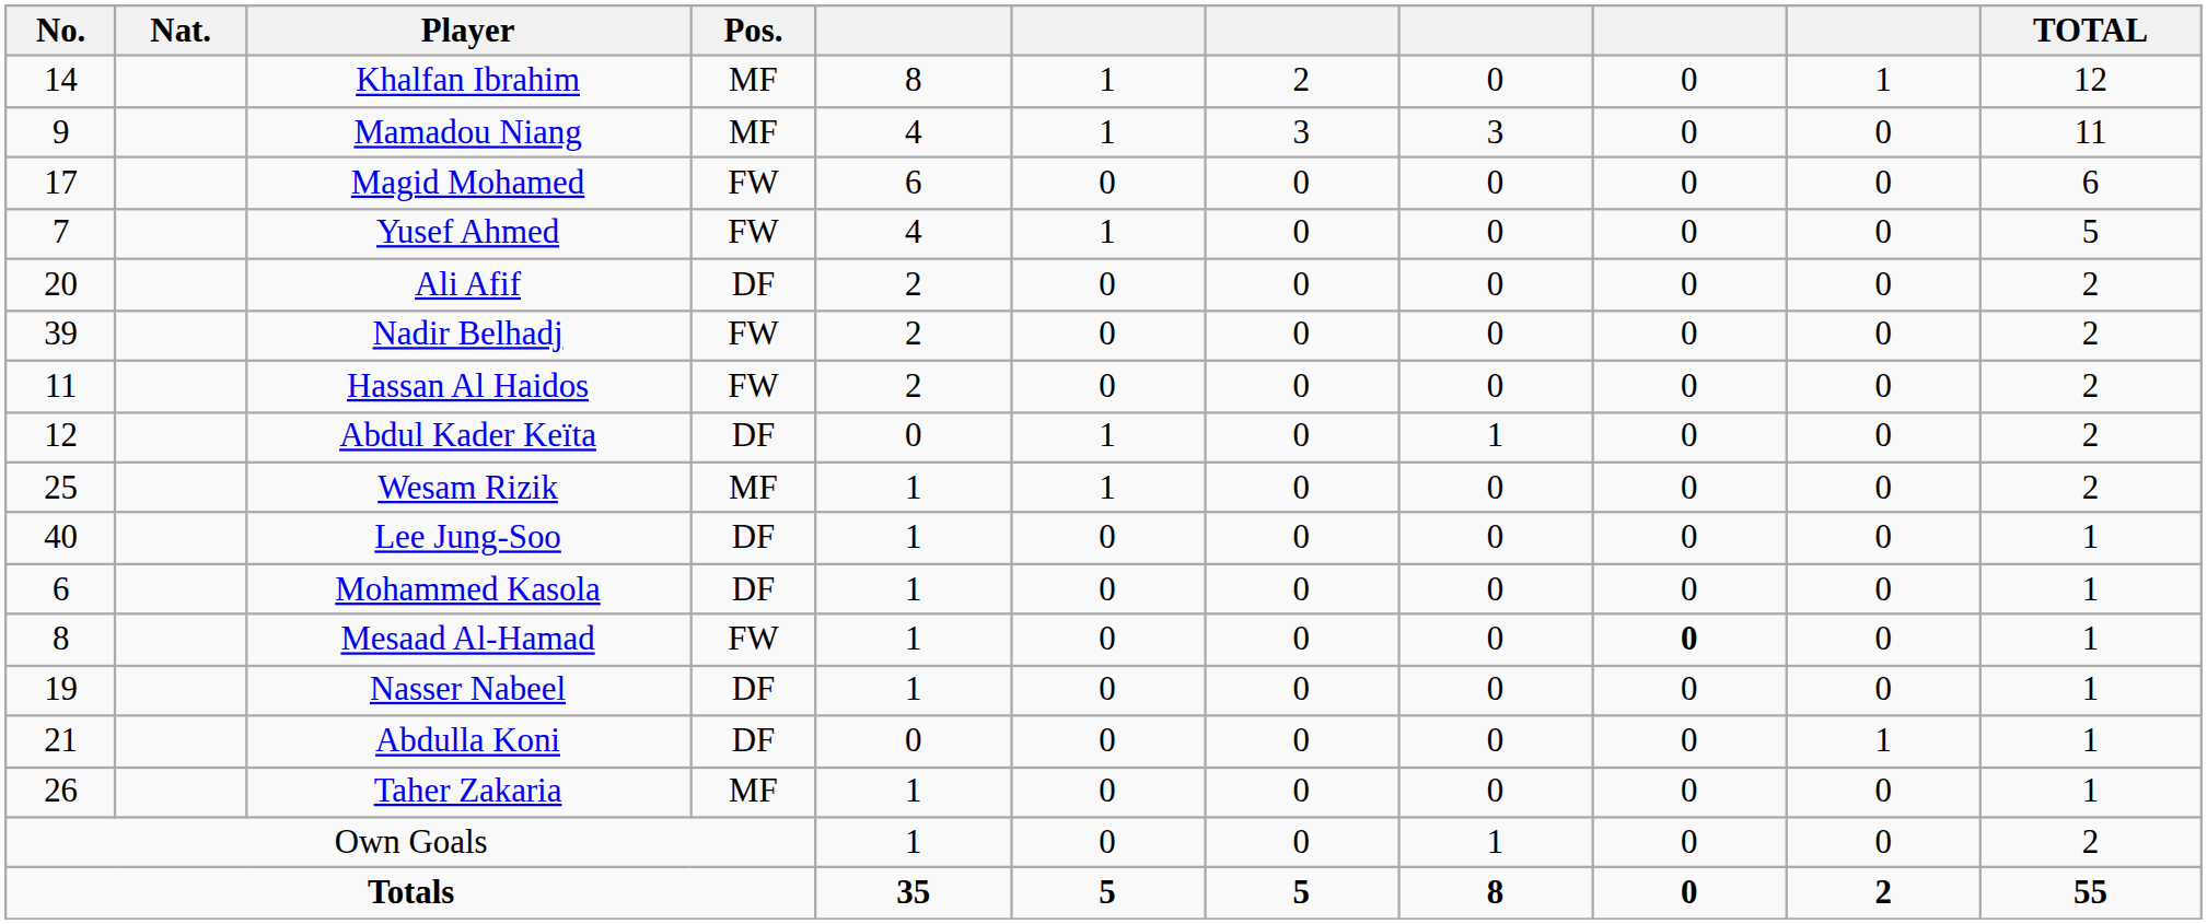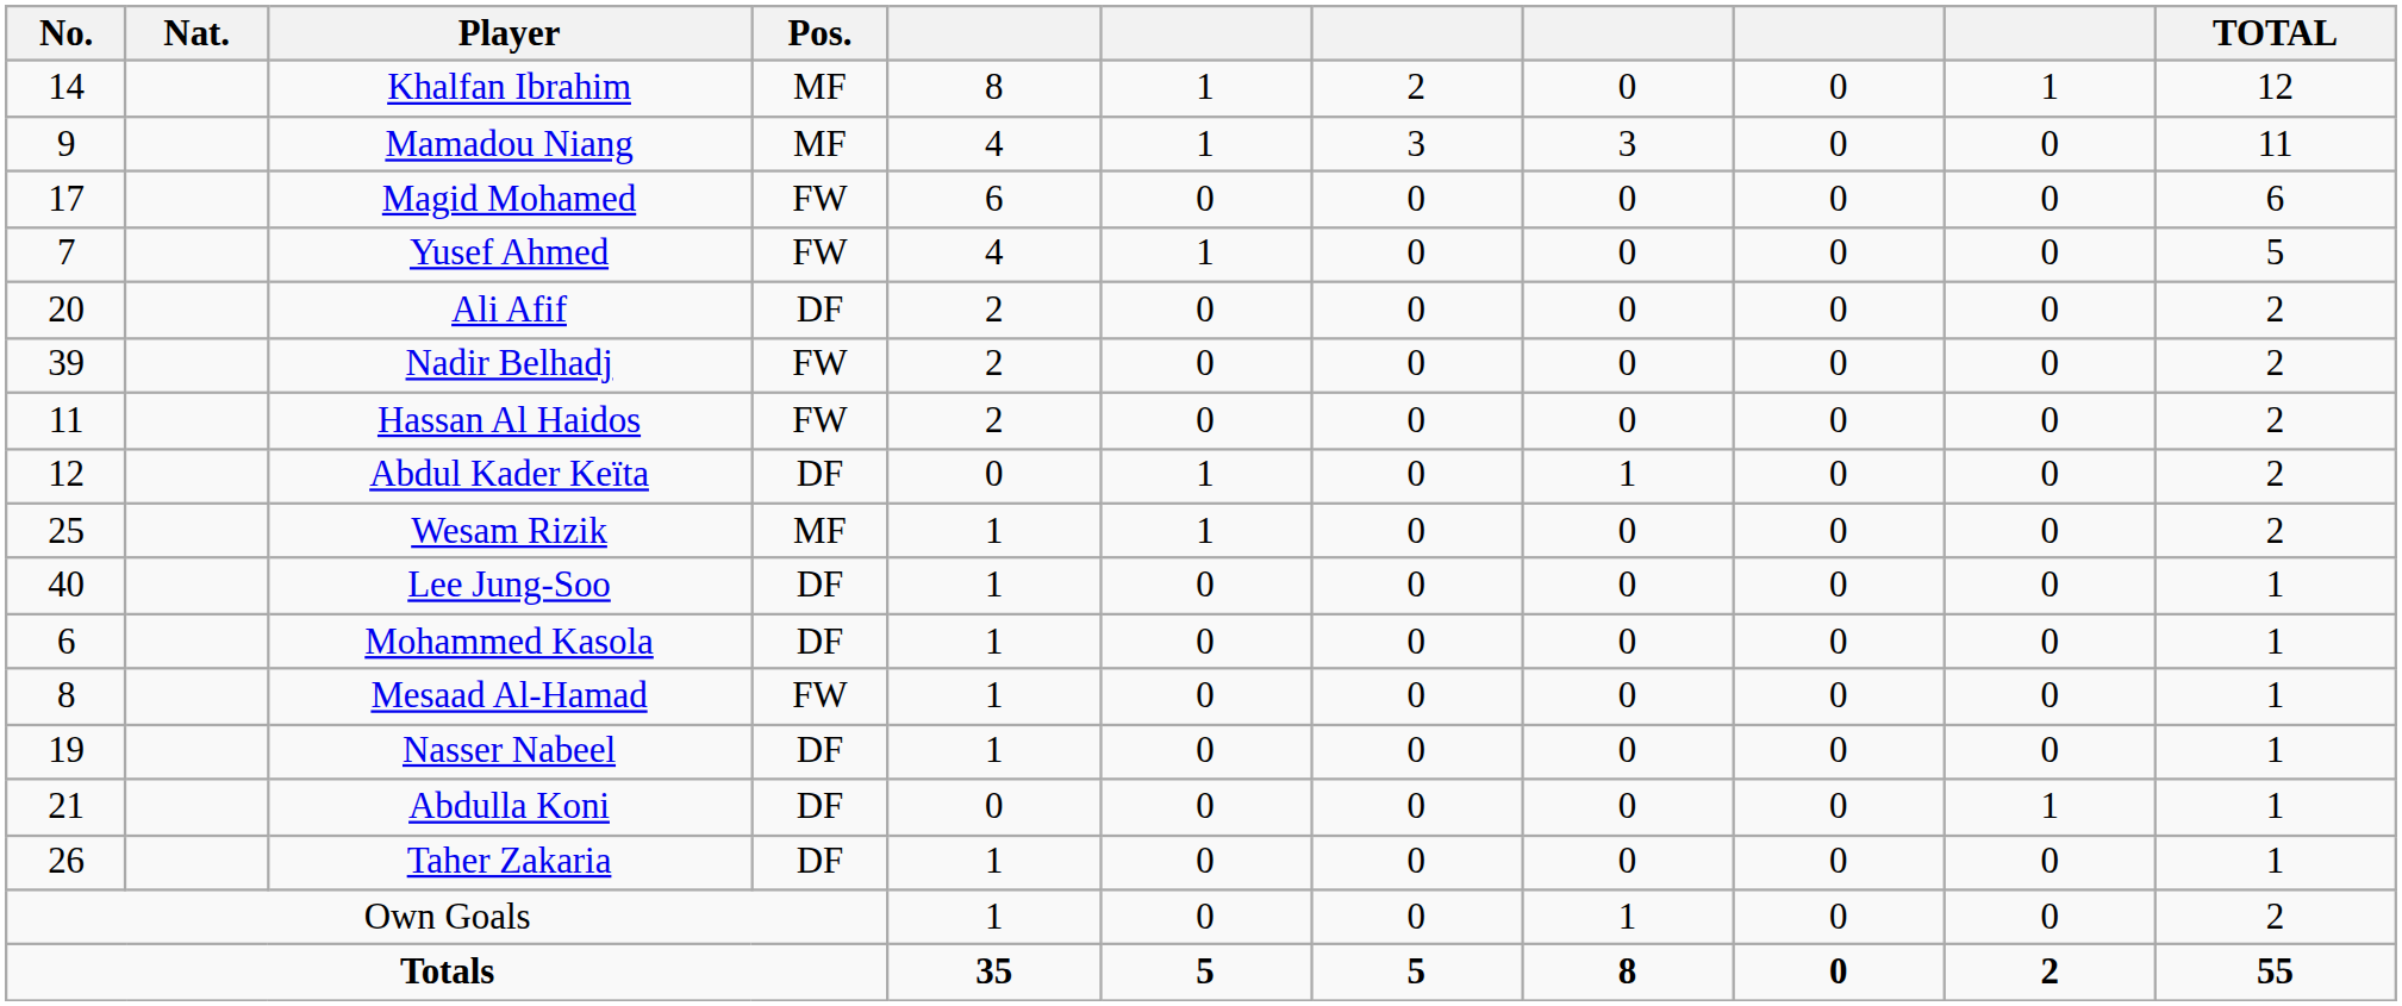 <table class="wikitable sortable alternance"  style="font-size:85%; text-align:center; line-height:14px; width:70%;">
 <tr>
 <th width=10>No.</th>
 <th width=10>Nat.</th>
 <th width=100>Player</th>
 <th width=10>Pos.</th>
 <th width=40></th>
 <th width=40></th>
 <th width=40></th>
 <th width=40></th>
 <th width=40></th>
 <th width=40></th>
 <th width=40>TOTAL</th>
 </tr>
 <tr>
 <td>14</td>
 <td></td>
 <td><a href='#'>Khalfan Ibrahim</a></td>
 <td>MF</td>
 <td>8</td>
 <td>1</td>
 <td>2</td>
 <td>0</td>
 <td>0</td>
 <td>1</td>
 <td>12</td>
 </tr>
 <tr>
 <td>9</td>
 <td></td>
 <td><a href='#'>Mamadou Niang</a></td>
 <td>MF</td>
 <td>4</td>
 <td>1</td>
 <td>3</td>
 <td>3</td>
 <td>0</td>
 <td>0</td>
 <td>11</td>
 </tr>
 <tr>
 <td>17</td>
 <td></td>
 <td><a href='#'>Magid Mohamed</a></td>
 <td>FW</td>
 <td>6</td>
 <td>0</td>
 <td>0</td>
 <td>0</td>
 <td>0</td>
 <td>0</td>
 <td>6</td>
 </tr>
 <tr>
 <td>7</td>
 <td></td>
 <td><a href='#'>Yusef Ahmed</a></td>
 <td>FW</td>
 <td>4</td>
 <td>1</td>
 <td>0</td>
 <td>0</td>
 <td>0</td>
 <td>0</td>
 <td>5</td>
 </tr>
 <tr>
 <td>20</td>
 <td></td>
 <td><a href='#'>Ali Afif</a></td>
 <td>DF</td>
 <td>2</td>
 <td>0</td>
 <td>0</td>
 <td>0</td>
 <td>0</td>
 <td>0</td>
 <td>2</td>
 </tr>
 <tr>
 <td>39</td>
 <td></td>
 <td><a href='#'>Nadir Belhadj</a></td>
 <td>FW</td>
 <td>2</td>
 <td>0</td>
 <td>0</td>
 <td>0</td>
 <td>0</td>
 <td>0</td>
 <td>2</td>
 </tr>
 <tr>
 <td>11</td>
 <td></td>
 <td><a href='#'>Hassan Al Haidos</a></td>
 <td>FW</td>
 <td>2</td>
 <td>0</td>
 <td>0</td>
 <td>0</td>
 <td>0</td>
 <td>0</td>
 <td>2</td>
 </tr>
 <tr>
 <td>12</td>
 <td></td>
 <td><a href='#'>Abdul Kader Keïta</a></td>
 <td>DF</td>
 <td>0</td>
 <td>1</td>
 <td>0</td>
 <td>1</td>
 <td>0</td>
 <td>0</td>
 <td>2</td>
 </tr>
 <tr>
 <td>25</td>
 <td></td>
 <td><a href='#'>Wesam Rizik</a></td>
 <td>MF</td>
 <td>1</td>
 <td>1</td>
 <td>0</td>
 <td>0</td>
 <td>0</td>
 <td>0</td>
 <td>2</td>
 </tr>
 <tr>
 <td>40</td>
 <td></td>
 <td><a href='#'>Lee Jung-Soo</a></td>
 <td>DF</td>
 <td>1</td>
 <td>0</td>
 <td>0</td>
 <td>0</td>
 <td>0</td>
 <td>0</td>
 <td>1</td>
 </tr>
 <tr>
 <td>6</td>
 <td></td>
 <td><a href='#'>Mohammed Kasola</a></td>
 <td>DF</td>
 <td>1</td>
 <td>0</td>
 <td>0</td>
 <td>0</td>
 <td>0</td>
 <td>0</td>
 <td>1</td>
 </tr>
 <tr>
 <td>8</td>
 <td></td>
 <td><a href='#'>Mesaad Al-Hamad</a></td>
 <td>FW</td>
 <td>1</td>
 <td>0</td>
 <td>0</td>
 <td>0</td>
-<td><strong>0</strong></td>
+<td>0</td>
 <td>0</td>
 <td>1</td>
 </tr>
 <tr>
 <td>19</td>
 <td></td>
 <td><a href='#'>Nasser Nabeel</a></td>
 <td>DF</td>
 <td>1</td>
 <td>0</td>
 <td>0</td>
 <td>0</td>
 <td>0</td>
 <td>0</td>
 <td>1</td>
 </tr>
 <tr>
 <td>21</td>
 <td></td>
 <td><a href='#'>Abdulla Koni</a></td>
 <td>DF</td>
 <td>0</td>
 <td>0</td>
 <td>0</td>
 <td>0</td>
 <td>0</td>
 <td>1</td>
 <td>1</td>
 </tr>
 <tr>
 <td>26</td>
 <td></td>
 <td><a href='#'>Taher Zakaria</a></td>
-<td>MF</td>
+<td>DF</td>
 <td>1</td>
 <td>0</td>
 <td>0</td>
 <td>0</td>
 <td>0</td>
 <td>0</td>
 <td>1</td>
 </tr>
 <tr class="sortbottom">
 <td colspan="4">Own Goals</td>
 <td>1</td>
 <td>0</td>
 <td>0</td>
 <td>1</td>
 <td>0</td>
 <td>0</td>
 <td>2</td>
 </tr>
 <tr class="sortbottom">
 <td colspan="4"><strong>Totals</strong></td>
 <td><strong>35</strong></td>
 <td><strong>5</strong></td>
 <td><strong>5</strong></td>
 <td><strong>8</strong></td>
 <td><strong>0</strong></td>
 <td><strong>2</strong></td>
 <td><strong>55</strong></td>
 </tr>
 </table>
